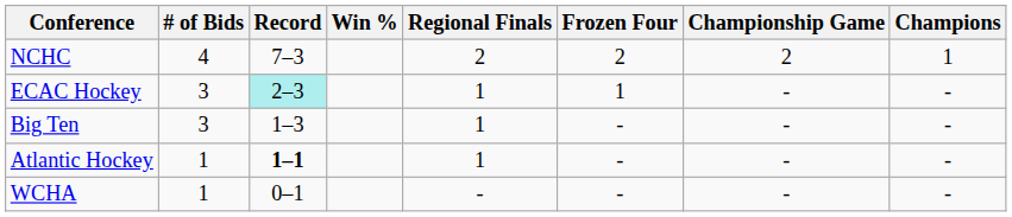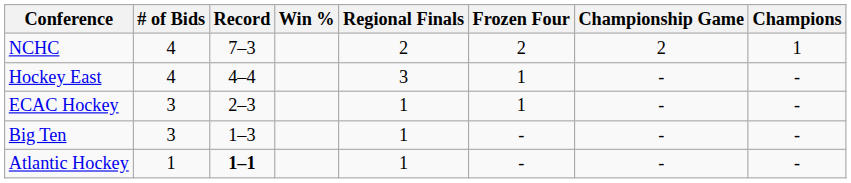 <table class="wikitable sortable">
 <tr>
 <th>Conference</th>
 <th># of Bids</th>
 <th>Record</th>
 <th>Win %</th>
 <th>Regional Finals</th>
 <th>Frozen Four</th>
 <th>Championship Game</th>
 <th>Champions</th>
 </tr>
 <tr align="center">
 <td align="left"><a href='#'>NCHC</a></td>
 <td>4</td>
 <td>7–3</td>
 <td></td>
 <td>2</td>
 <td>2</td>
 <td>2</td>
 <td>1</td>
 </tr>
 <tr align="center">
+<td align="left"><a href='#'>Hockey East</a></td>
+<td>4</td>
+<td>4–4</td>
+<td></td>
+<td>3</td>
+<td>1</td>
+<td>-</td>
+<td>-</td>
+</tr>
+<tr align="center">
 <td align="left"><a href='#'>ECAC Hockey</a></td>
 <td>3</td>
-<td style="background: paleturquoise;">2–3</td>
+<td>2–3</td>
 <td></td>
 <td>1</td>
 <td>1</td>
 <td>-</td>
 <td>-</td>
 </tr>
 <tr align="center">
 <td align="left"><a href='#'>Big Ten</a></td>
 <td>3</td>
 <td>1–3</td>
 <td></td>
 <td>1</td>
 <td>-</td>
 <td>-</td>
 <td>-</td>
 </tr>
 <tr align="center">
 <td align="left"><a href='#'>Atlantic Hockey</a></td>
 <td>1</td>
 <td><strong>1–1</strong></td>
 <td></td>
 <td>1</td>
 <td>-</td>
 <td>-</td>
 <td>-</td>
 </tr>
-<tr align="center">
-<td align="left"><a href='#'>WCHA</a></td>
-<td>1</td>
-<td>0–1</td>
-<td></td>
-<td>-</td>
-<td>-</td>
-<td>-</td>
-<td>-</td>
-</tr>
 </table>
